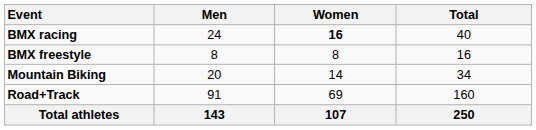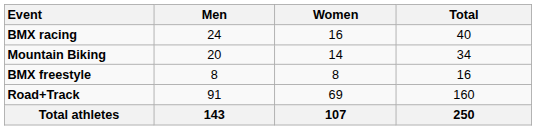 <table class="wikitable collapsible sortable"  style="width:600px; text-align:center; font-size:90%;">
 <tr>
 <th style="text-align:left; width:100px;">Event</th>
 <th width=80>Men</th>
 <th width=80>Women</th>
 <th width=90>Total</th>
 </tr>
 <tr>
 <td align=left><strong>BMX racing</strong></td>
 <td>24</td>
-<td><strong>16</strong></td>
+<td>16</td>
 <td>40</td>
+</tr>
+<tr>
+<td align=left><strong>Mountain Biking</strong></td>
+<td>20</td>
+<td>14</td>
+<td>34</td>
 </tr>
 <tr>
 <td align=left><strong>BMX freestyle</strong></td>
 <td>8</td>
 <td>8</td>
 <td>16</td>
-</tr>
-<tr>
-<td align=left><strong>Mountain Biking</strong></td>
-<td>20</td>
-<td>14</td>
-<td>34</td>
 </tr>
 <tr>
 <td align=left><strong>Road+Track</strong></td>
 <td>91</td>
 <td>69</td>
 <td>160</td>
 </tr>
 <tr class="sortbottom">
 <th>Total athletes</th>
 <th>143</th>
 <th>107</th>
 <th>250</th>
 </tr>
 </table>
